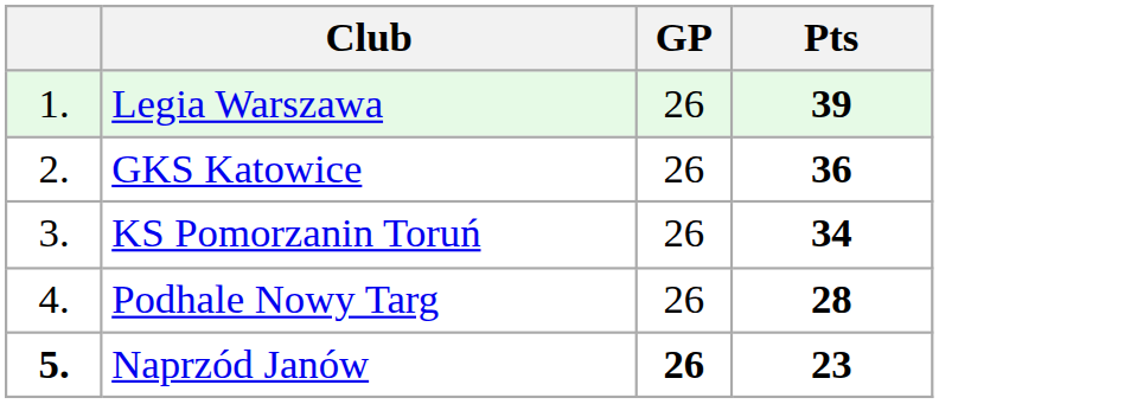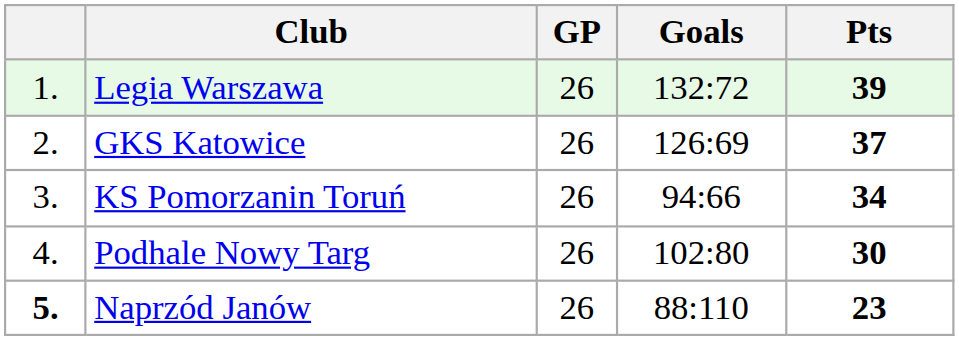 <table class="wikitable">
 <tr>
 <th width="30"></th>
 <th width="200">Club</th>
 <th width="30">GP</th>
+<th width="70">Goals</th>
 <th width="70">Pts</th>
 </tr>
 <tr bgcolor="#e6fae6" align="center">
 <td>1.</td>
 <td align="left"><a href='#'>Legia Warszawa</a></td>
 <td>26</td>
+<td>132:72</td>
 <td><strong>39</strong></td>
 </tr>
 <tr bgcolor="#FFFFFF" align="center">
 <td>2.</td>
 <td align="left"><a href='#'>GKS Katowice</a></td>
 <td>26</td>
-<td><strong>36</strong></td>
+<td>126:69</td>
+<td><strong>37</strong></td>
 </tr>
 <tr bgcolor="#FFFFFF" align="center">
 <td>3.</td>
 <td align="left"><a href='#'>KS Pomorzanin Toruń</a></td>
 <td>26</td>
+<td>94:66</td>
 <td><strong>34</strong></td>
 </tr>
 <tr bgcolor="#FFFFFF" align="center">
 <td>4.</td>
 <td align="left"><a href='#'>Podhale Nowy Targ</a></td>
 <td>26</td>
-<td><strong>28</strong></td>
+<td>102:80</td>
+<td><strong>30</strong></td>
 </tr>
 <tr bgcolor="#FFFFFF" align="center">
 <td><strong>5.</strong></td>
 <td align="left"><a href='#'>Naprzód Janów</a></td>
-<td><strong>26</strong></td>
+<td>26</td>
+<td>88:110</td>
 <td><strong>23</strong></td>
 </tr>
 </table>
